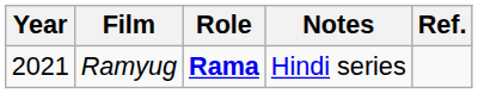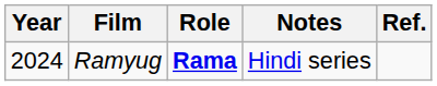 <table class="wikitable sortable plainrowheaders">
 <tr style="text-align:center;">
 <th scope="col">Year</th>
 <th scope="col">Film</th>
 <th scope="col">Role</th>
 <th scope="col" class="unsortable">Notes</th>
 <th scope="col" class="unsortable">Ref.</th>
 </tr>
 <tr>
-<td>2021</td>
+<td>2024</td>
 <td><em>Ramyug</em></td>
 <td><strong><a href='#'>Rama</a></strong></td>
 <td><a href='#'>Hindi</a> series</td>
 <td></td>
 </tr>
 </table>
